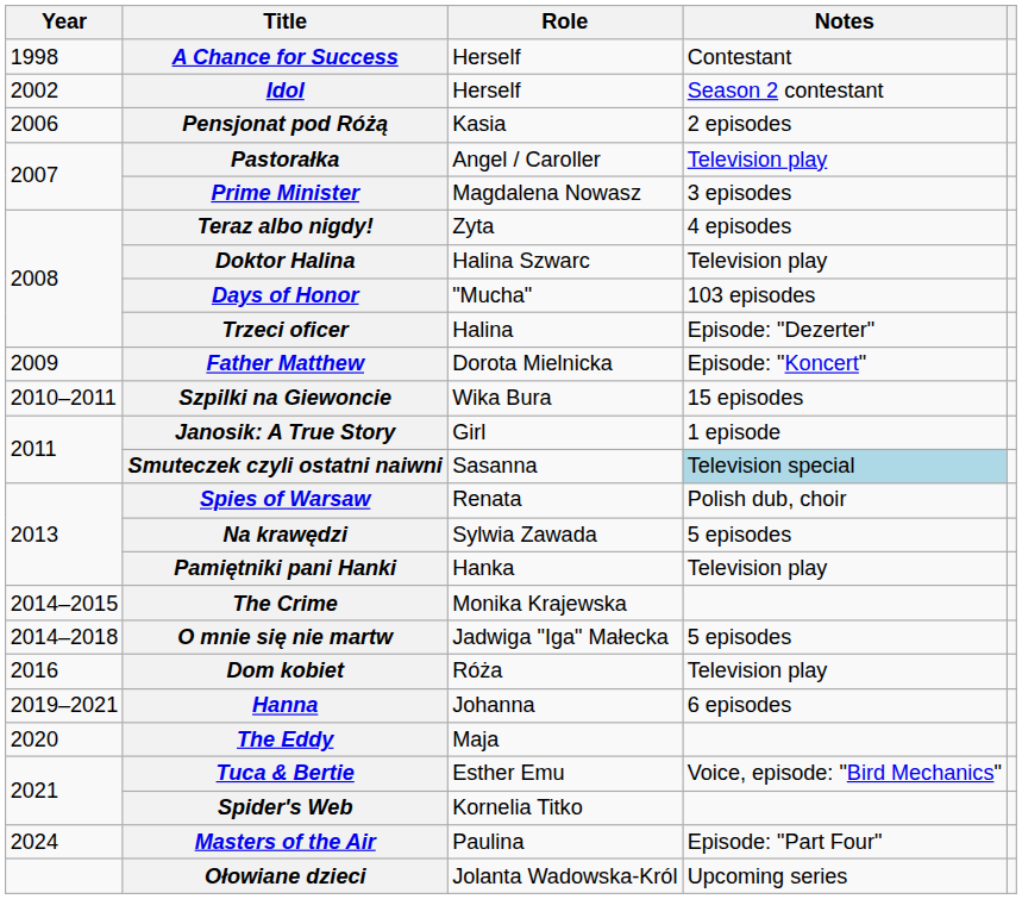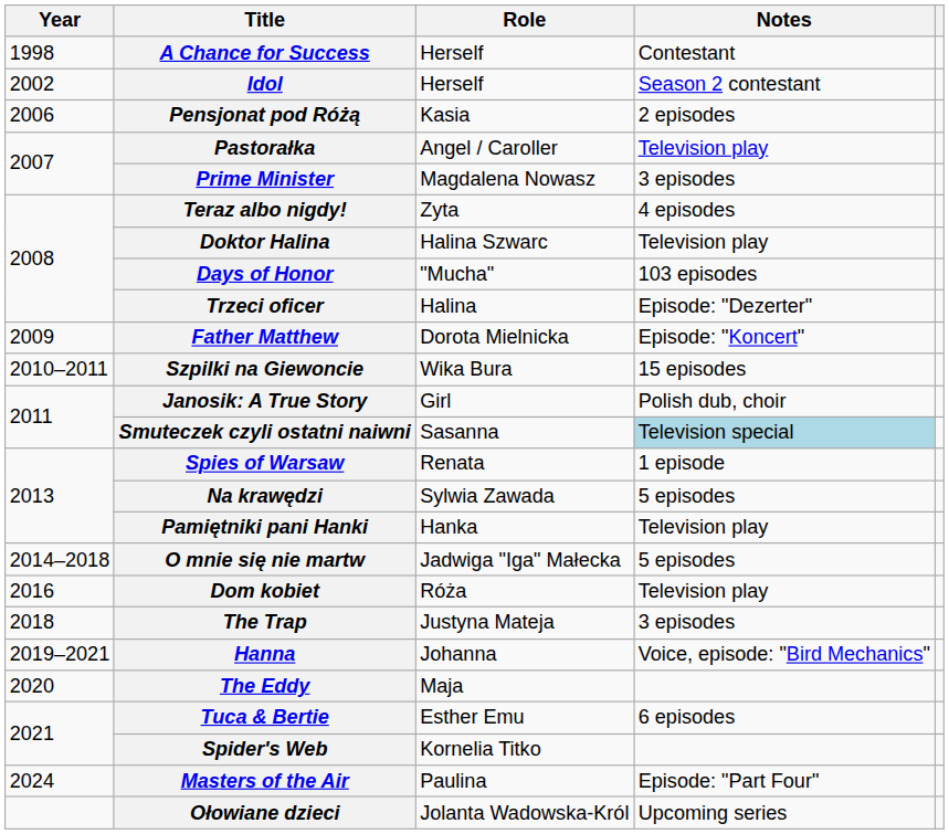 <table class="wikitable sortable plainrowheaders">
 <tr>
 <th scope="col">Year</th>
 <th scope="col">Title</th>
 <th scope="col">Role</th>
 <th scope="col">Notes</th>
 <th scope="col" class="unsortable"></th>
 </tr>
 <tr>
 <td>1998</td>
 <th scope="row"><em><a href='#'>A Chance for Success</a></em></th>
 <td>Herself</td>
 <td>Contestant</td>
 <td></td>
 </tr>
 <tr>
 <td>2002</td>
 <th scope="row"><em><a href='#'>Idol</a></em></th>
 <td>Herself</td>
 <td><a href='#'>Season 2</a> contestant</td>
 <td></td>
 </tr>
 <tr>
 <td>2006</td>
 <th scope="row"><em>Pensjonat pod Różą</em></th>
 <td>Kasia</td>
 <td>2 episodes</td>
 <td></td>
 </tr>
 <tr>
 <td rowspan="2">2007</td>
 <th scope="row"><em>Pastorałka</em></th>
 <td>Angel / Caroller</td>
 <td><a href='#'>Television play</a></td>
 <td></td>
 </tr>
 <tr>
 <th scope="row"><em><a href='#'>Prime Minister</a></em></th>
 <td>Magdalena Nowasz</td>
 <td>3 episodes</td>
 <td></td>
 </tr>
 <tr>
 <td rowspan="4">2008</td>
 <th scope="row"><em>Teraz albo nigdy!</em></th>
 <td>Zyta</td>
 <td>4 episodes</td>
 <td></td>
 </tr>
 <tr>
 <th scope="row"><em>Doktor Halina</em></th>
 <td>Halina Szwarc</td>
 <td>Television play</td>
 <td></td>
 </tr>
 <tr>
 <th scope="row"><em><a href='#'>Days of Honor</a></em></th>
 <td>"Mucha"</td>
 <td>103 episodes</td>
 <td></td>
 </tr>
 <tr>
 <th scope="row"><em>Trzeci oficer</em></th>
 <td>Halina</td>
 <td>Episode: "Dezerter"</td>
 <td></td>
 </tr>
 <tr>
 <td>2009</td>
 <th scope="row"><em><a href='#'>Father Matthew</a></em></th>
 <td>Dorota Mielnicka</td>
 <td>Episode: "<a href='#'>Koncert</a>"</td>
 <td></td>
 </tr>
 <tr>
 <td>2010–2011</td>
 <th scope="row"><em>Szpilki na Giewoncie</em></th>
 <td>Wika Bura</td>
 <td>15 episodes</td>
 <td></td>
 </tr>
 <tr>
 <td rowspan="2">2011</td>
 <th scope="row"><em>Janosik: A True Story</em></th>
 <td>Girl</td>
-<td>1 episode</td>
+<td>Polish dub, choir</td>
 <td></td>
 </tr>
 <tr>
 <th scope="row"><em>Smuteczek czyli ostatni naiwni</em></th>
 <td>Sasanna</td>
 <td style="background: lightblue;">Television special</td>
 <td></td>
 </tr>
 <tr>
 <td rowspan="3">2013</td>
 <th scope="row"><em><a href='#'>Spies of Warsaw</a></em></th>
 <td>Renata</td>
-<td>Polish dub, choir</td>
+<td>1 episode</td>
 <td></td>
 </tr>
 <tr>
 <th scope="row"><em>Na krawędzi</em></th>
 <td>Sylwia Zawada</td>
 <td>5 episodes</td>
 <td></td>
 </tr>
 <tr>
 <th scope="row"><em>Pamiętniki pani Hanki</em></th>
 <td>Hanka</td>
 <td>Television play</td>
-<td></td>
-</tr>
-<tr>
-<td>2014–2015</td>
-<th scope="row"><em>The Crime</em></th>
-<td>Monika Krajewska</td>
-<td></td>
 <td></td>
 </tr>
 <tr>
 <td>2014–2018</td>
 <th scope="row"><em>O mnie się nie martw</em></th>
 <td>Jadwiga "Iga" Małecka</td>
 <td>5 episodes</td>
 <td></td>
 </tr>
 <tr>
 <td>2016</td>
 <th scope="row"><em>Dom kobiet</em></th>
 <td>Róża</td>
 <td>Television play</td>
 <td></td>
 </tr>
 <tr>
+<td>2018</td>
+<th scope="row"><em>The Trap</em></th>
+<td>Justyna Mateja</td>
+<td>3 episodes</td>
+<td></td>
+</tr>
+<tr>
 <td>2019–2021</td>
 <th scope="row"><em><a href='#'>Hanna</a></em></th>
 <td>Johanna</td>
-<td>6 episodes</td>
+<td>Voice, episode: "<a href='#'>Bird Mechanics</a>"</td>
 <td></td>
 </tr>
 <tr>
 <td>2020</td>
 <th scope="row"><em><a href='#'>The Eddy</a></em></th>
 <td>Maja</td>
 <td></td>
 <td></td>
 </tr>
 <tr>
 <td rowspan="2">2021</td>
 <th scope="row"><em><a href='#'>Tuca & Bertie</a></em></th>
 <td>Esther Emu</td>
-<td>Voice, episode: "<a href='#'>Bird Mechanics</a>"</td>
+<td>6 episodes</td>
 <td></td>
 </tr>
 <tr>
 <th scope="row"><em>Spider's Web</em></th>
 <td>Kornelia Titko</td>
 <td></td>
 <td></td>
 </tr>
 <tr>
 <td>2024</td>
 <th scope="row"><em><a href='#'>Masters of the Air</a></em></th>
 <td>Paulina</td>
 <td>Episode: "Part Four"</td>
 <td></td>
 </tr>
 <tr>
 <td></td>
 <th scope="row"><em>Ołowiane dzieci</em></th>
 <td>Jolanta Wadowska-Król</td>
 <td>Upcoming series</td>
 <td></td>
 </tr>
 </table>
